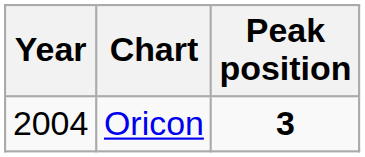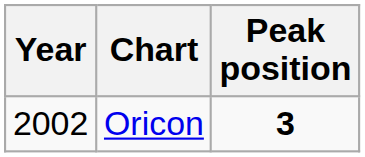 <table class="wikitable">
 <tr>
 <th>Year</th>
 <th>Chart</th>
 <th>Peak<br>position</th>
 </tr>
 <tr>
-<td>2004</td>
+<td>2002</td>
 <td><a href='#'>Oricon</a></td>
 <td style="text-align:center"><strong>3</strong></td>
 </tr>
 </table>
